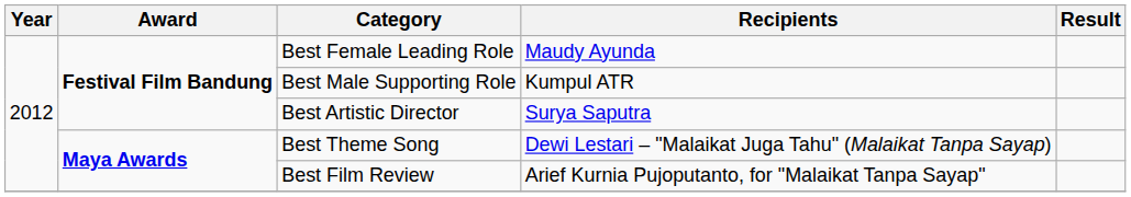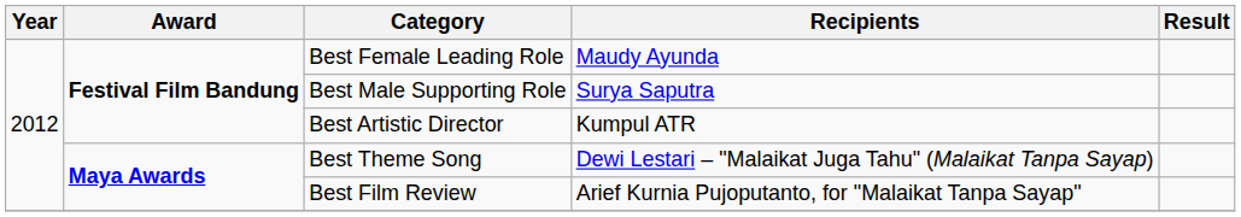 <table class="wikitable">
 <tr>
 <th>Year</th>
 <th>Award</th>
 <th>Category</th>
 <th>Recipients</th>
 <th>Result</th>
 </tr>
 <tr>
 <td rowspan= "5">2012</td>
 <td rowspan= "3"><strong>Festival Film Bandung</strong></td>
 <td>Best Female Leading Role</td>
 <td><a href='#'>Maudy Ayunda</a></td>
 <td></td>
 </tr>
 <tr>
 <td>Best Male Supporting Role</td>
-<td>Kumpul ATR</td>
+<td><a href='#'>Surya Saputra</a></td>
 <td></td>
 </tr>
 <tr>
 <td>Best Artistic Director</td>
-<td><a href='#'>Surya Saputra</a></td>
+<td>Kumpul ATR</td>
 <td></td>
 </tr>
 <tr>
 <td rowspan= "2"><strong><a href='#'>Maya Awards</a></strong></td>
 <td>Best Theme Song</td>
 <td><a href='#'>Dewi Lestari</a> – "Malaikat Juga Tahu" (<em>Malaikat Tanpa Sayap</em>)</td>
 <td></td>
 </tr>
 <tr>
 <td>Best Film Review</td>
 <td>Arief Kurnia Pujoputanto, for "Malaikat Tanpa Sayap"</td>
 <td></td>
 </tr>
 <tr>
 </tr>
 </table>
